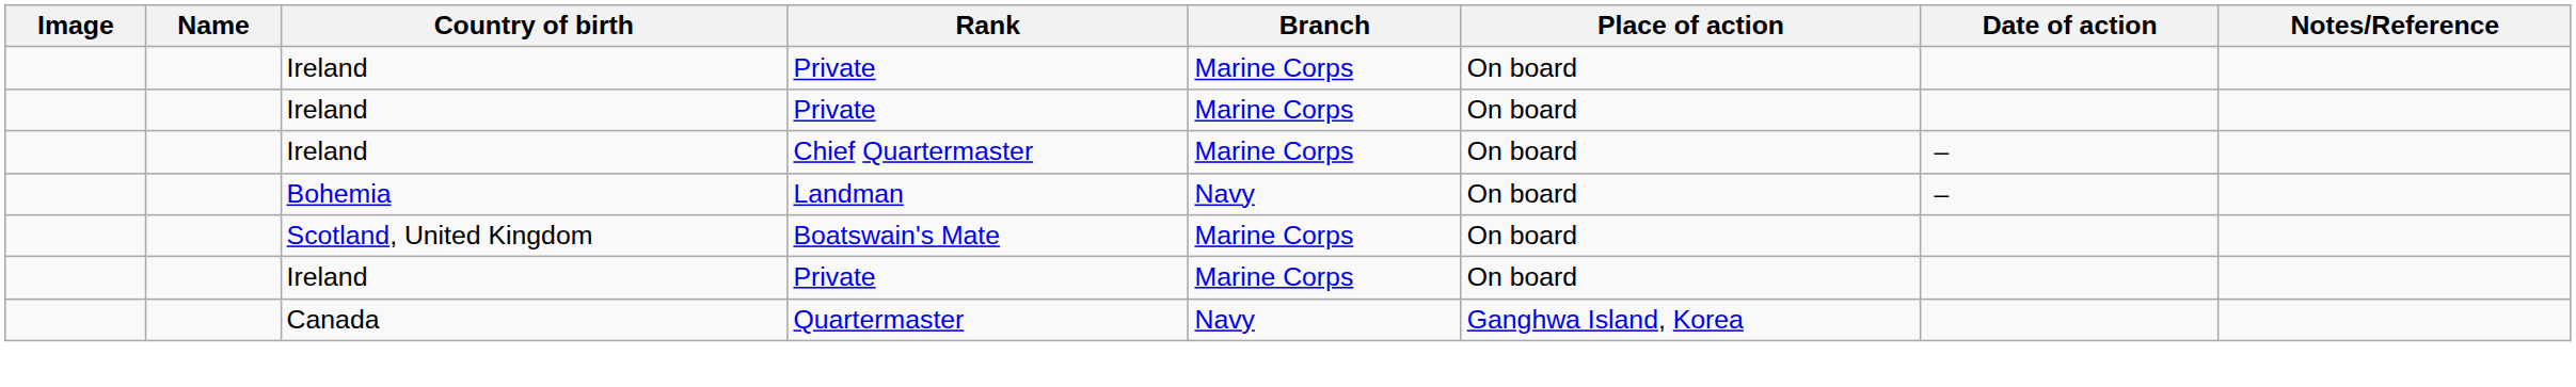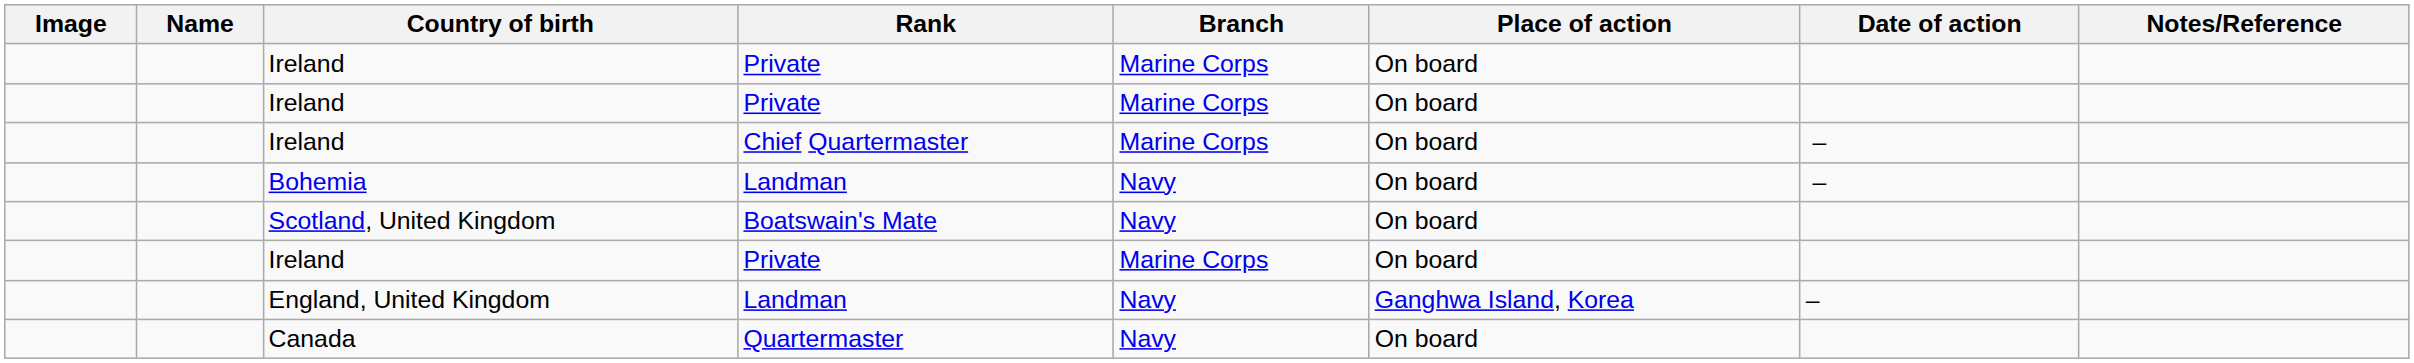 <table class="wikitable sortable" style="width:98%;">
 <tr>
 <th class="unsortable">Image</th>
 <th>Name</th>
 <th>Country of birth</th>
 <th>Rank</th>
 <th>Branch</th>
 <th>Place of action</th>
 <th>Date of action</th>
 <th class="unsortable">Notes/Reference</th>
 </tr>
 <tr>
 <td></td>
 <td></td>
 <td>Ireland</td>
 <td><a href='#'>Private</a></td>
 <td><a href='#'>Marine Corps</a></td>
 <td>On board </td>
 <td></td>
 <td></td>
 </tr>
 <tr>
 <td></td>
 <td></td>
 <td>Ireland</td>
 <td><a href='#'>Private</a></td>
 <td><a href='#'>Marine Corps</a></td>
 <td>On board </td>
 <td></td>
 <td></td>
 </tr>
 <tr>
 <td></td>
 <td></td>
 <td>Ireland</td>
 <td><a href='#'>Chief</a> <a href='#'>Quartermaster</a></td>
 <td><a href='#'>Marine Corps</a></td>
 <td>On board </td>
 <td> – </td>
 <td></td>
 </tr>
 <tr>
 <td></td>
 <td></td>
 <td><a href='#'>Bohemia</a></td>
 <td><a href='#'>Landman</a></td>
 <td><a href='#'>Navy</a></td>
 <td>On board </td>
 <td> – </td>
 <td></td>
 </tr>
 <tr>
 <td></td>
 <td></td>
 <td><a href='#'>Scotland</a>, United Kingdom</td>
 <td><a href='#'>Boatswain's Mate</a></td>
-<td><a href='#'>Marine Corps</a></td>
+<td><a href='#'>Navy</a></td>
 <td>On board </td>
 <td></td>
 <td></td>
 </tr>
 <tr>
 <td></td>
 <td></td>
 <td>Ireland</td>
 <td><a href='#'>Private</a></td>
 <td><a href='#'>Marine Corps</a></td>
 <td>On board </td>
 <td></td>
 <td></td>
 </tr>
 <tr>
 <td></td>
 <td></td>
+<td>England, United Kingdom</td>
+<td><a href='#'>Landman</a></td>
+<td><a href='#'>Navy</a></td>
+<td><a href='#'>Ganghwa Island</a>, <a href='#'>Korea</a></td>
+<td> – </td>
+<td></td>
+</tr>
+<tr>
+<td></td>
+<td></td>
 <td>Canada</td>
 <td><a href='#'>Quartermaster</a></td>
 <td><a href='#'>Navy</a></td>
-<td><a href='#'>Ganghwa Island</a>, <a href='#'>Korea</a></td>
+<td>On board </td>
 <td></td>
 </tr>
 </table>
